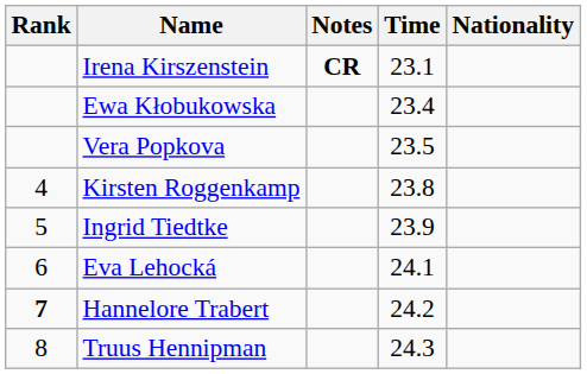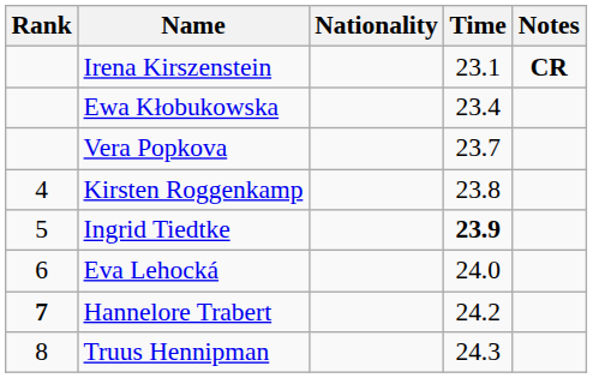 <table class="wikitable sortable" style="text-align:center">
 <tr>
 <th>Rank</th>
 <th>Name</th>
+<th>Nationality</th>
+<th>Time</th>
 <th>Notes</th>
-<th>Time</th>
-<th>Nationality</th>
 </tr>
 <tr>
 <td></td>
 <td align=left><a href='#'>Irena Kirszenstein</a></td>
+<td align=left></td>
+<td>23.1</td>
 <td><strong>CR</strong></td>
-<td>23.1</td>
-<td align=left></td>
 </tr>
 <tr>
 <td></td>
 <td align=left><a href='#'>Ewa Kłobukowska</a></td>
+<td align=left></td>
+<td>23.4</td>
 <td></td>
-<td>23.4</td>
-<td align=left></td>
 </tr>
 <tr>
 <td></td>
 <td align=left><a href='#'>Vera Popkova</a></td>
+<td align=left></td>
+<td>23.7</td>
 <td></td>
-<td>23.5</td>
-<td align=left></td>
 </tr>
 <tr>
 <td>4</td>
 <td align=left><a href='#'>Kirsten Roggenkamp</a></td>
+<td align=left></td>
+<td>23.8</td>
 <td></td>
-<td>23.8</td>
-<td align=left></td>
 </tr>
 <tr>
 <td>5</td>
 <td align=left><a href='#'>Ingrid Tiedtke</a></td>
+<td align=left></td>
+<td><strong>23.9</strong></td>
 <td></td>
-<td>23.9</td>
-<td align=left></td>
 </tr>
 <tr>
 <td>6</td>
 <td align=left><a href='#'>Eva Lehocká</a></td>
+<td align=left></td>
+<td>24.0</td>
 <td></td>
-<td>24.1</td>
-<td align=left></td>
 </tr>
 <tr>
 <td><strong>7</strong></td>
 <td align=left><a href='#'>Hannelore Trabert</a></td>
+<td align=left></td>
+<td>24.2</td>
 <td></td>
-<td>24.2</td>
-<td align=left></td>
 </tr>
 <tr>
 <td>8</td>
 <td align=left><a href='#'>Truus Hennipman</a></td>
+<td align=left></td>
+<td>24.3</td>
 <td></td>
-<td>24.3</td>
-<td align=left></td>
 </tr>
 </table>
